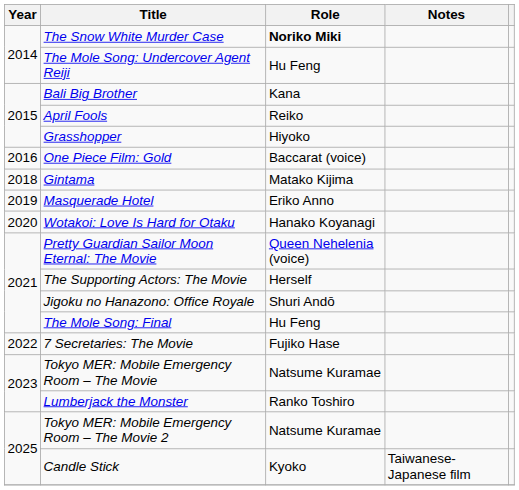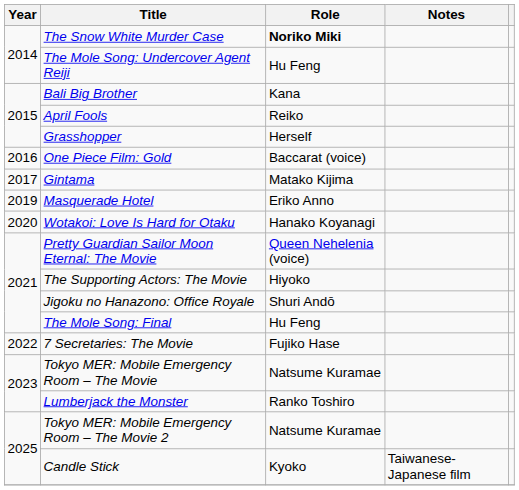 <table class="wikitable">
 <tr>
 <th>Year</th>
 <th>Title</th>
 <th>Role</th>
 <th>Notes</th>
 <th></th>
 </tr>
 <tr>
 <td rowspan="2">2014</td>
 <td><em><a href='#'>The Snow White Murder Case</a></em></td>
 <td><strong>Noriko Miki</strong></td>
 <td></td>
 <td></td>
 </tr>
 <tr>
 <td><em><a href='#'>The Mole Song: Undercover Agent Reiji</a></em></td>
 <td>Hu Feng</td>
 <td></td>
 <td></td>
 </tr>
 <tr>
 <td rowspan="3">2015</td>
 <td><em><a href='#'>Bali Big Brother</a></em></td>
 <td>Kana</td>
 <td></td>
 <td></td>
 </tr>
 <tr>
 <td><em><a href='#'>April Fools</a></em></td>
 <td>Reiko</td>
 <td></td>
 <td></td>
 </tr>
 <tr>
 <td><em><a href='#'>Grasshopper</a></em></td>
-<td>Hiyoko</td>
+<td>Herself</td>
 <td></td>
 <td></td>
 </tr>
 <tr>
 <td>2016</td>
 <td><em><a href='#'>One Piece Film: Gold</a></em></td>
 <td>Baccarat (voice)</td>
 <td></td>
 <td></td>
 </tr>
 <tr>
-<td>2018</td>
+<td>2017</td>
 <td><em><a href='#'>Gintama</a></em></td>
 <td>Matako Kijima</td>
 <td></td>
 <td></td>
 </tr>
 <tr>
 <td>2019</td>
 <td><em><a href='#'>Masquerade Hotel</a></em></td>
 <td>Eriko Anno</td>
 <td></td>
 <td></td>
 </tr>
 <tr>
 <td>2020</td>
 <td><em><a href='#'>Wotakoi: Love Is Hard for Otaku</a></em></td>
 <td>Hanako Koyanagi</td>
 <td></td>
 <td></td>
 </tr>
 <tr>
 <td rowspan="4">2021</td>
 <td><em><a href='#'>Pretty Guardian Sailor Moon Eternal: The Movie</a></em></td>
 <td><a href='#'>Queen Nehelenia</a> (voice)</td>
 <td></td>
 <td></td>
 </tr>
 <tr>
 <td><em>The Supporting Actors: The Movie</em></td>
-<td>Herself</td>
+<td>Hiyoko</td>
 <td></td>
 <td></td>
 </tr>
 <tr>
 <td><em>Jigoku no Hanazono: Office Royale</em></td>
 <td>Shuri Andō</td>
 <td></td>
 <td></td>
 </tr>
 <tr>
 <td><em><a href='#'>The Mole Song: Final</a></em></td>
 <td>Hu Feng</td>
 <td></td>
 <td></td>
 </tr>
 <tr>
 <td>2022</td>
 <td><em>7 Secretaries: The Movie</em></td>
 <td>Fujiko Hase</td>
 <td></td>
 <td></td>
 </tr>
 <tr>
 <td rowspan="2">2023</td>
 <td><em>Tokyo MER: Mobile Emergency Room – The Movie</em></td>
 <td>Natsume Kuramae</td>
 <td></td>
 <td></td>
 </tr>
 <tr>
 <td><em><a href='#'>Lumberjack the Monster</a></em></td>
 <td>Ranko Toshiro</td>
 <td></td>
 <td></td>
 </tr>
 <tr>
 <td rowspan="2">2025</td>
 <td><em>Tokyo MER: Mobile Emergency Room – The Movie 2</em></td>
 <td>Natsume Kuramae</td>
 <td></td>
 <td></td>
 </tr>
 <tr>
 <td><em>Candle Stick</em></td>
 <td>Kyoko</td>
 <td>Taiwanese-Japanese film</td>
 <td></td>
 </tr>
 <tr>
 </tr>
 </table>
